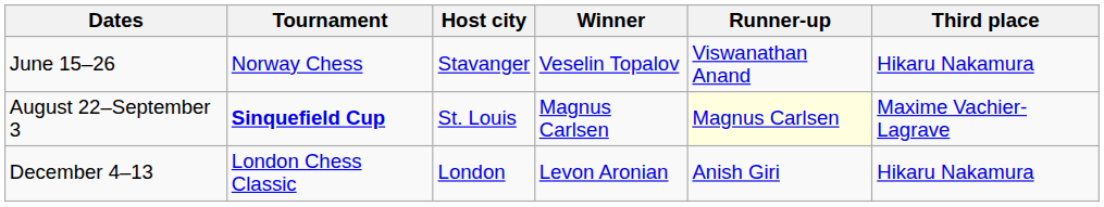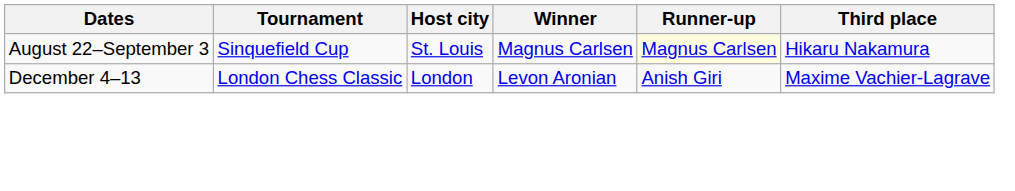 <table class=wikitable>
 <tr>
 <th>Dates</th>
 <th>Tournament</th>
 <th>Host city</th>
 <th>Winner</th>
 <th>Runner-up</th>
 <th>Third place</th>
 </tr>
 <tr>
-<td>June 15–26</td>
-<td><a href='#'>Norway Chess</a></td>
-<td> <a href='#'>Stavanger</a></td>
-<td> <a href='#'>Veselin Topalov</a></td>
-<td> <a href='#'>Viswanathan Anand</a></td>
-<td> <a href='#'>Hikaru Nakamura</a></td>
-</tr>
-<tr>
 <td>August 22–September 3</td>
-<td><strong><a href='#'>Sinquefield Cup</a></strong></td>
+<td><a href='#'>Sinquefield Cup</a></td>
 <td> <a href='#'>St. Louis</a></td>
 <td> <a href='#'>Magnus Carlsen</a></td>
 <td style="background: lightyellow;"> <a href='#'>Magnus Carlsen</a></td>
-<td> <a href='#'>Maxime Vachier-Lagrave</a></td>
+<td> <a href='#'>Hikaru Nakamura</a></td>
 </tr>
 <tr>
 <td>December 4–13</td>
 <td><a href='#'>London Chess Classic</a></td>
 <td> <a href='#'>London</a></td>
 <td> <a href='#'>Levon Aronian</a></td>
 <td> <a href='#'>Anish Giri</a></td>
-<td> <a href='#'>Hikaru Nakamura</a></td>
+<td> <a href='#'>Maxime Vachier-Lagrave</a></td>
 </tr>
 </table>
